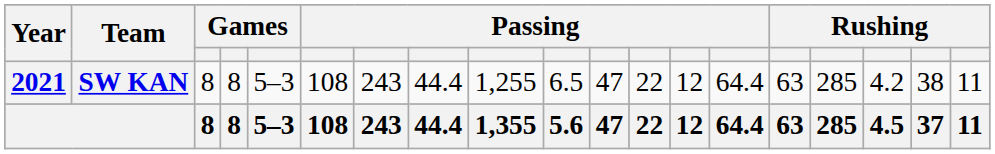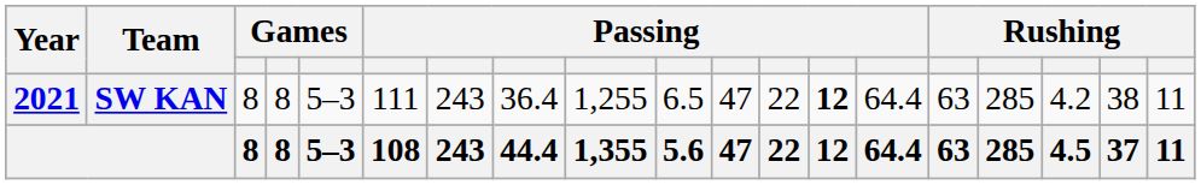 <table class="wikitable" style="text-align:center;">
 <tr>
 <th rowspan="2">Year</th>
 <th rowspan="2">Team</th>
 <th colspan="3">Games</th>
 <th colspan="9">Passing</th>
 <th colspan="5">Rushing</th>
 </tr>
 <tr>
 <th></th>
 <th></th>
 <th></th>
 <th></th>
 <th></th>
 <th></th>
 <th></th>
 <th></th>
 <th></th>
 <th></th>
 <th></th>
 <th></th>
 <th></th>
 <th></th>
 <th></th>
 <th></th>
 <th></th>
 </tr>
 <tr>
 <th><a href='#'>2021</a></th>
 <th><a href='#'>SW KAN</a></th>
 <td>8</td>
 <td>8</td>
 <td>5–3</td>
-<td>108</td>
+<td>111</td>
 <td>243</td>
-<td>44.4</td>
+<td>36.4</td>
 <td>1,255</td>
 <td>6.5</td>
 <td>47</td>
 <td>22</td>
-<td>12</td>
+<td><strong>12</strong></td>
 <td>64.4</td>
 <td>63</td>
 <td>285</td>
 <td>4.2</td>
 <td>38</td>
 <td>11</td>
 </tr>
 <tr>
 <th colspan="2"></th>
 <th>8</th>
 <th>8</th>
 <th>5–3</th>
 <th>108</th>
 <th>243</th>
 <th>44.4</th>
 <th>1,355</th>
 <th>5.6</th>
 <th>47</th>
 <th>22</th>
 <th>12</th>
 <th>64.4</th>
 <th>63</th>
 <th>285</th>
 <th>4.5</th>
 <th>37</th>
 <th>11</th>
 </tr>
 </table>
